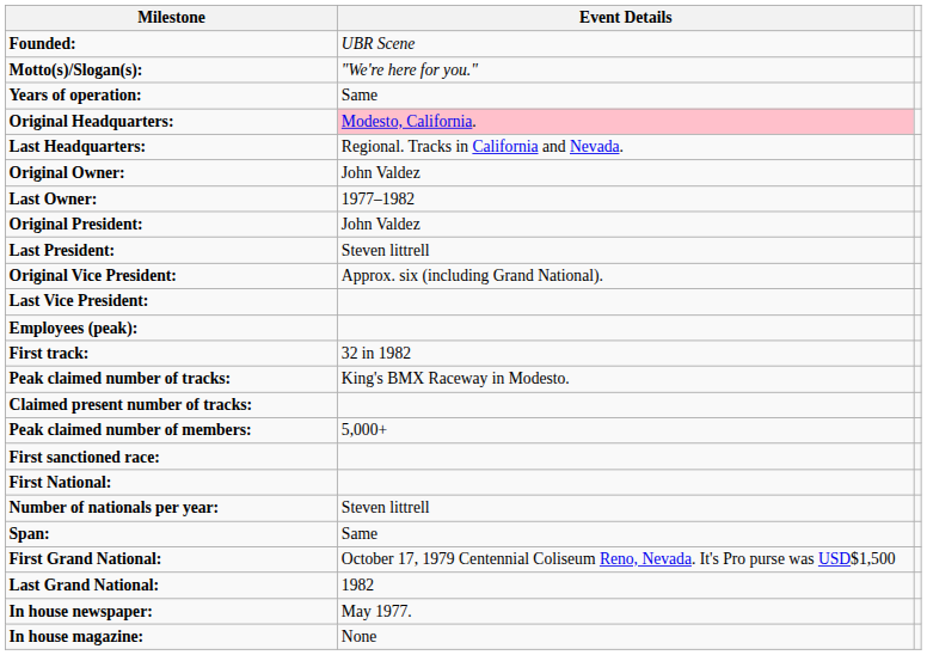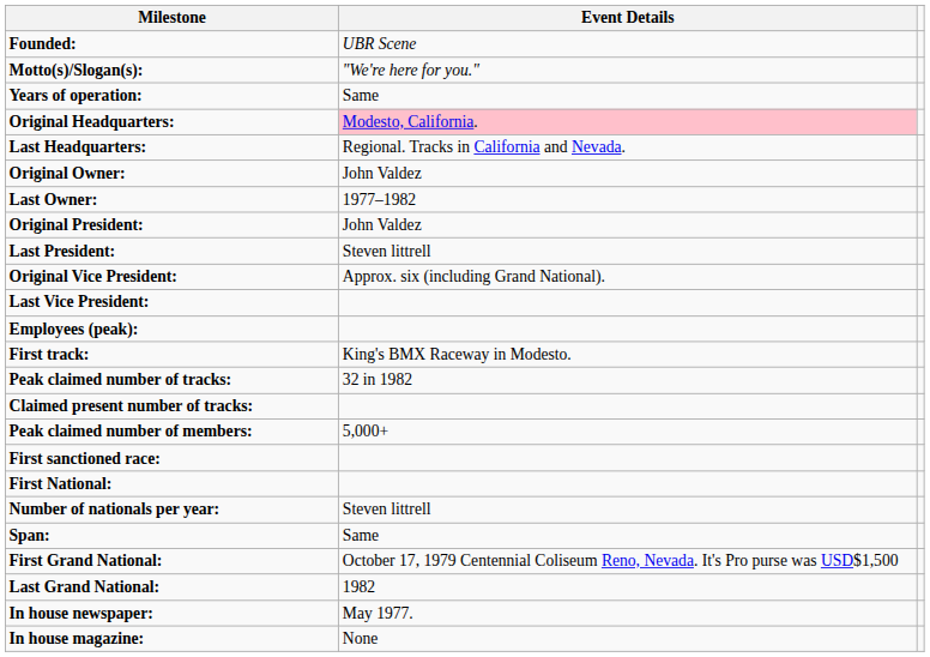 <table class="sortable wikitable" style="text-align:Left;">
 <tr>
 <th style="width:20em">Milestone</th>
 <th style="width:35em">Event Details</th>
 </tr>
 <tr>
 <td align=left><strong>Founded:</strong></td>
 <td align=left><em>UBR Scene</em></td>
 <td></td>
 </tr>
 <tr>
 <td align=left><strong>Motto(s)/Slogan(s):</strong></td>
 <td align=left><em>"We're here for you."</em></td>
 <td></td>
 </tr>
 <tr>
 <td align=left><strong>Years of operation:</strong></td>
 <td align=left>Same</td>
 <td></td>
 </tr>
 <tr>
 <td align=left><strong>Original Headquarters:</strong></td>
 <td align=left style="background: pink;"><a href='#'>Modesto, California</a>.</td>
 <td></td>
 </tr>
 <tr>
 <td align=left><strong>Last Headquarters:</strong></td>
 <td align=left>Regional. Tracks in <a href='#'>California</a> and <a href='#'>Nevada</a>.</td>
 <td></td>
 </tr>
 <tr>
 <td align=left><strong>Original Owner:</strong></td>
 <td align=left>John Valdez</td>
 <td></td>
 </tr>
 <tr>
 <td align=left><strong>Last Owner:</strong></td>
 <td align=left>1977–1982</td>
 <td></td>
 </tr>
 <tr>
 <td align=left><strong>Original President:</strong></td>
 <td align=left>John Valdez</td>
 <td></td>
 </tr>
 <tr>
 <td align=left><strong>Last President:</strong></td>
 <td align=left>Steven littrell</td>
 <td></td>
 </tr>
 <tr '>
 <td align=left><strong>Original Vice President:</strong></td>
 <td align=left>Approx. six (including Grand National).</td>
 <td></td>
 </tr>
 <tr>
 <td align=left><strong>Last Vice President:</strong></td>
 <td align=left></td>
 <td></td>
 </tr>
 <tr>
 <td align=left><strong>Employees (peak):</strong></td>
 <td align=left></td>
 <td></td>
 </tr>
 <tr>
 <td align=left><strong>First track:</strong></td>
-<td align=left>32 in 1982</td>
+<td align=left>King's BMX Raceway in Modesto.</td>
 <td></td>
 </tr>
 <tr>
 <td align=left><strong>Peak claimed number of tracks:</strong></td>
-<td align=left>King's BMX Raceway in Modesto.</td>
+<td align=left>32 in 1982</td>
 <td></td>
 </tr>
 <tr>
 <td align=left><strong>Claimed present number of tracks:</strong></td>
 <td align=left></td>
 <td></td>
 </tr>
 <tr>
 <td align=left><strong>Peak claimed number of members:</strong></td>
 <td align=left>5,000+</td>
 <td></td>
 </tr>
 <tr>
 <td align=left><strong>First sanctioned race:</strong></td>
 <td align=left></td>
 <td></td>
 </tr>
 <tr>
 <td align=left><strong>First National:</strong></td>
 <td align=left></td>
 <td></td>
 </tr>
 <tr>
 <td align=left><strong>Number of nationals per year:</strong></td>
 <td align=left>Steven littrell</td>
 <td></td>
 </tr>
 <tr>
 <td align=left><strong>Span:</strong></td>
 <td align=left>Same</td>
 <td></td>
 </tr>
 <tr>
 <td align=left><strong>First Grand National:</strong></td>
 <td align=left>October 17, 1979 Centennial Coliseum <a href='#'>Reno, Nevada</a>. It's Pro purse was <a href='#'>USD</a>$1,500</td>
 <td></td>
 </tr>
 <tr>
 <td align=left><strong>Last Grand National:</strong></td>
 <td align=left>1982</td>
 <td></td>
 </tr>
 <tr>
 <td align=left><strong>In house newspaper:</strong></td>
 <td align=left>May 1977.</td>
 <td></td>
 </tr>
 <tr>
 <td align=left><strong>In house magazine:</strong></td>
 <td align=left>None</td>
 <td></td>
 </tr>
 </table>
